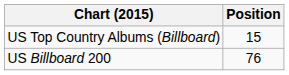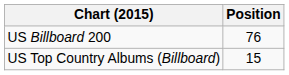 <table class="wikitable">
 <tr>
 <th>Chart (2015)</th>
 <th>Position</th>
 </tr>
 <tr>
+<td>US <em>Billboard</em> 200</td>
+<td style="text-align:center;">76</td>
+</tr>
+<tr>
 <td>US Top Country Albums (<em>Billboard</em>)</td>
 <td style="text-align:center;">15</td>
 </tr>
-<tr>
-<td>US <em>Billboard</em> 200</td>
-<td style="text-align:center;">76</td>
-</tr>
 </table>
